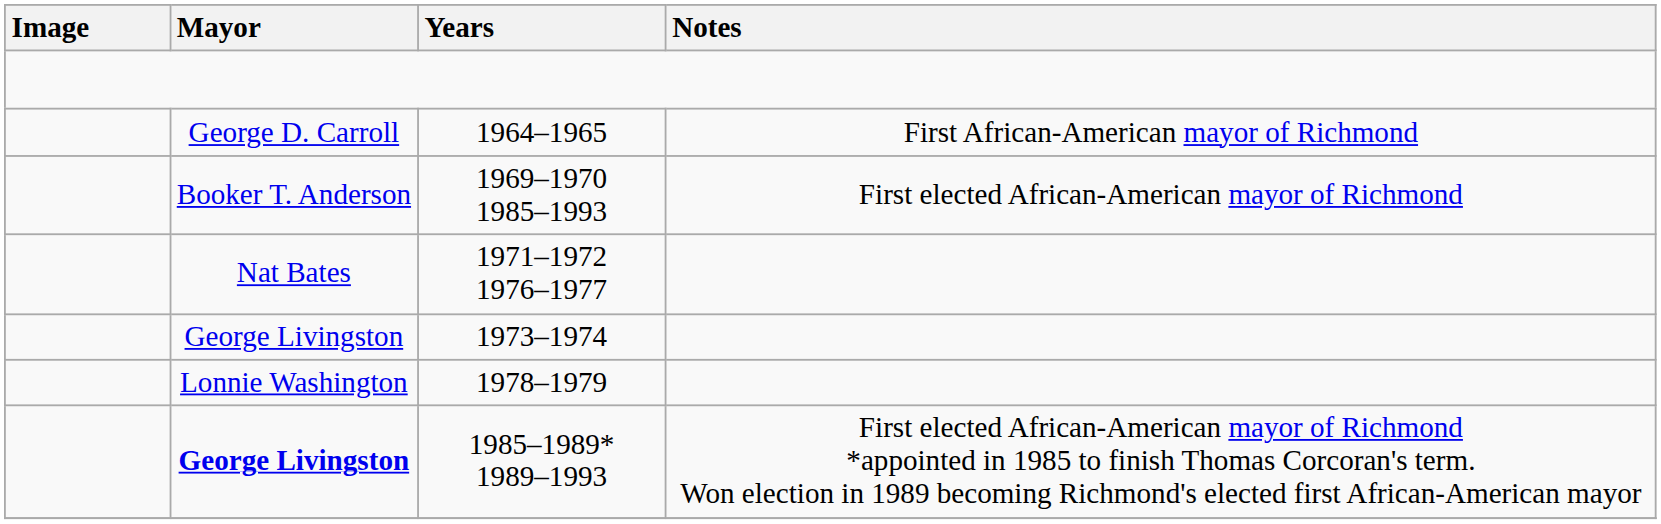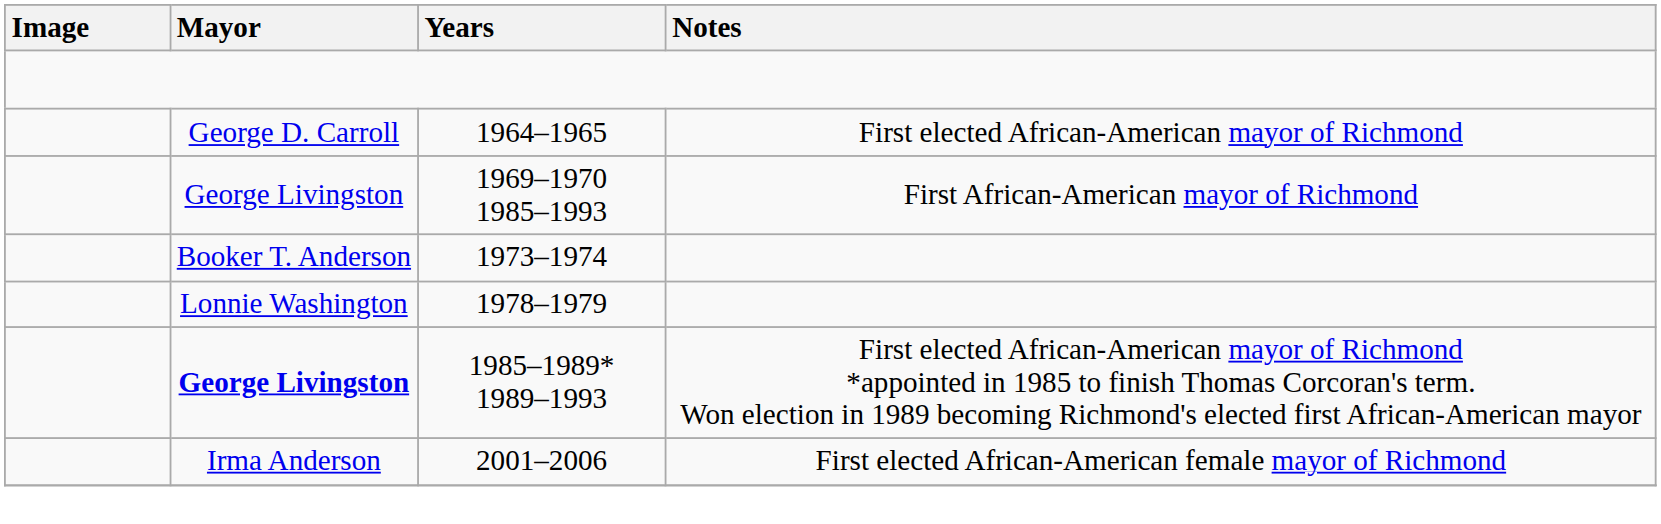 <table class="wikitable" style="text-align:center">
 <tr>
 <th style="text-align:left; width:10%;">Image</th>
 <th style="text-align:left; width:15%;">Mayor</th>
 <th style="text-align:left; width:15%;">Years</th>
 <th style="text-align:left; width:60%;">Notes</th>
 </tr>
 <tr style="height:2em">
 </tr>
 <tr>
 <td></td>
 <td><a href='#'>George D. Carroll</a></td>
 <td>1964–1965</td>
+<td>First elected African-American <a href='#'>mayor of Richmond</a></td>
+</tr>
+<tr>
+<td></td>
+<td><a href='#'>George Livingston</a></td>
+<td>1969–1970<br>1985–1993</td>
 <td>First African-American <a href='#'>mayor of Richmond</a></td>
 </tr>
 <tr>
 <td></td>
 <td><a href='#'>Booker T. Anderson</a></td>
-<td>1969–1970<br>1985–1993</td>
-<td>First elected African-American <a href='#'>mayor of Richmond</a></td>
-</tr>
-<tr>
-<td></td>
-<td><a href='#'>Nat Bates</a></td>
-<td>1971–1972<br> 1976–1977</td>
-<td></td>
-</tr>
-<tr>
-<td></td>
-<td><a href='#'>George Livingston</a></td>
 <td>1973–1974</td>
 <td></td>
 </tr>
 <tr>
 <td></td>
 <td><a href='#'>Lonnie Washington</a></td>
 <td>1978–1979</td>
 <td></td>
 </tr>
 <tr>
 <td></td>
 <td><strong><a href='#'>George Livingston</a></strong></td>
 <td>1985–1989*<br>1989–1993</td>
 <td>First elected African-American <a href='#'>mayor of Richmond</a><br> *appointed in 1985 to finish Thomas Corcoran's term.<br> Won election in 1989 becoming Richmond's elected first African-American mayor</td>
 </tr>
 <tr>
+<td></td>
+<td><a href='#'>Irma Anderson</a></td>
+<td>2001–2006</td>
+<td>First elected African-American female <a href='#'>mayor of Richmond</a></td>
+</tr>
+<tr>
 </tr>
 </table>
